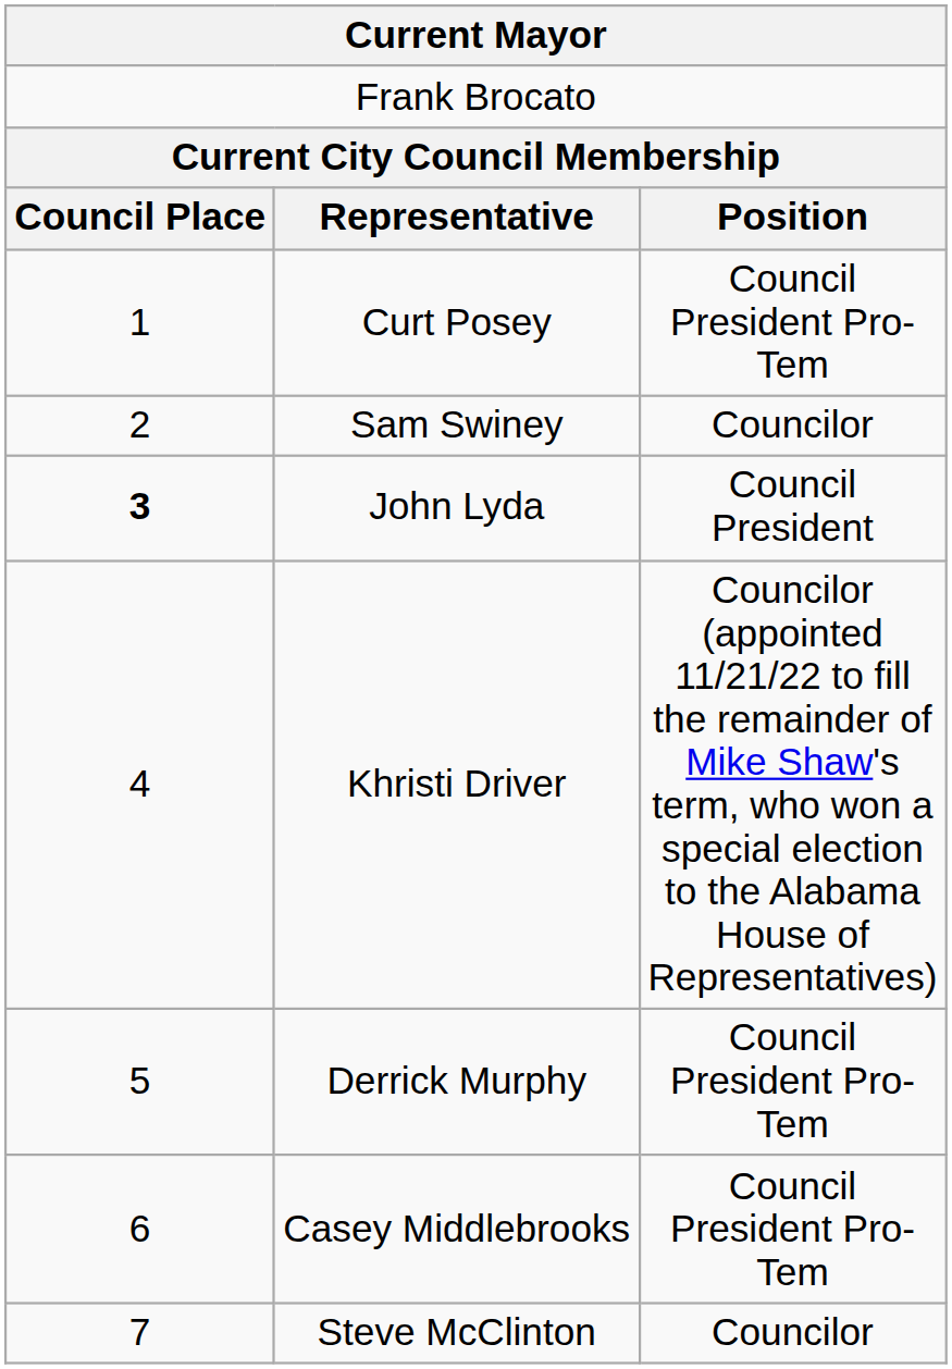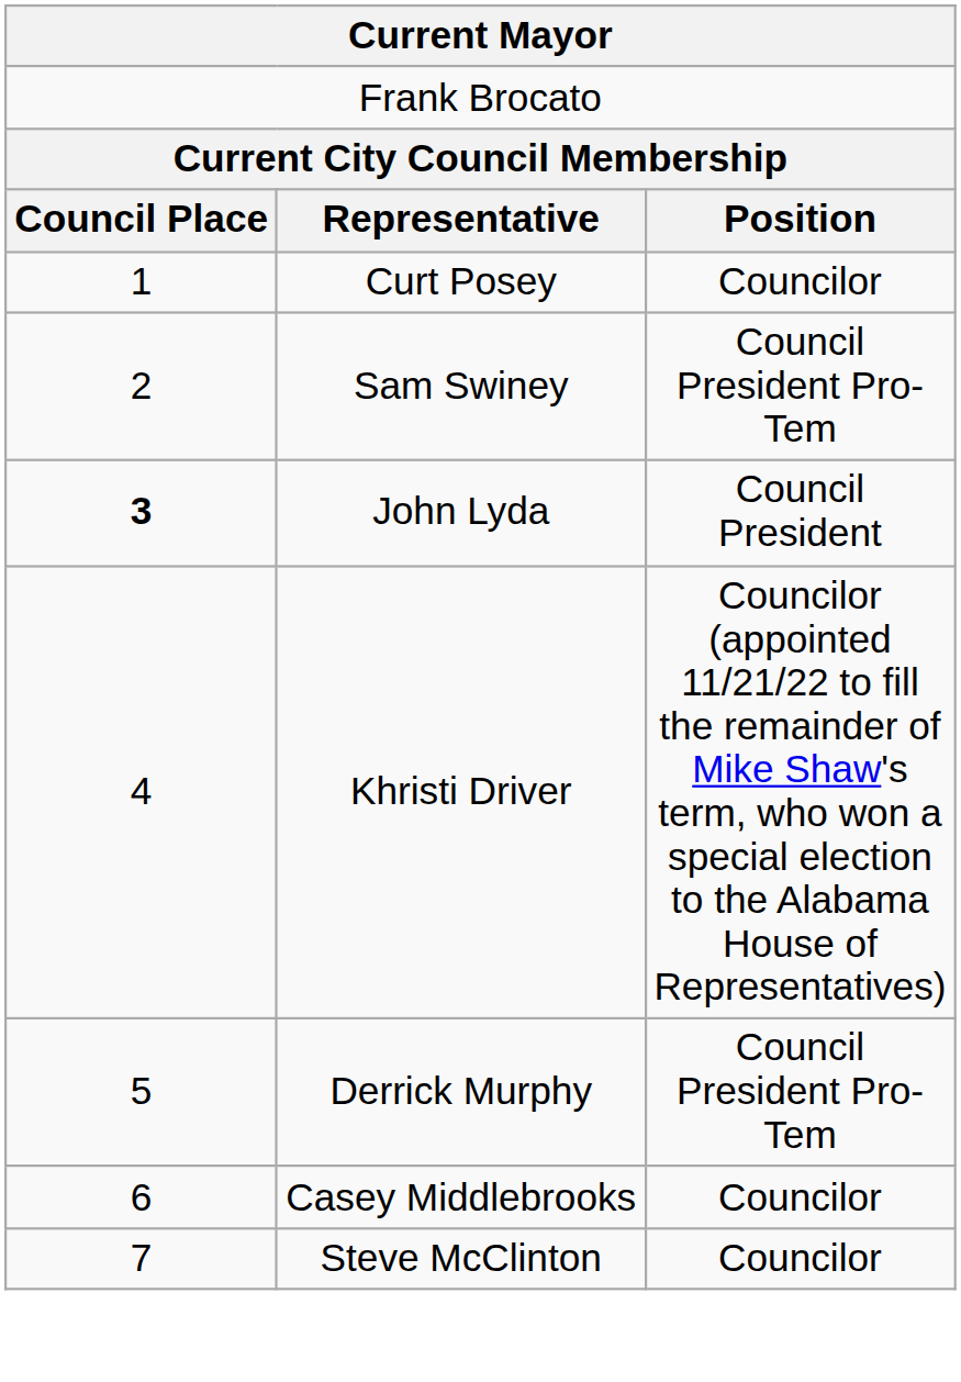 <table class="wikitable" style="margin: 1em auto 1em auto; text-align: center">
 <tr>
 <th colspan=3>Current Mayor</th>
 </tr>
 <tr>
 <td ! colspan=3>Frank Brocato</td>
 </tr>
 <tr>
 <th colspan=3>Current City Council Membership</th>
 </tr>
 <tr>
 <th>Council Place</th>
 <th>Representative</th>
 <th style="width:120px">Position</th>
 </tr>
 <tr>
 <td>1</td>
 <td>Curt Posey</td>
-<td>Council President Pro-Tem</td>
+<td>Councilor</td>
 </tr>
 <tr>
 <td>2</td>
 <td>Sam Swiney</td>
-<td>Councilor</td>
+<td>Council President Pro-Tem</td>
 </tr>
 <tr>
 <td><strong>3</strong></td>
 <td>John Lyda</td>
 <td>Council President</td>
 </tr>
 <tr>
 <td>4</td>
 <td>Khristi Driver</td>
 <td>Councilor (appointed 11/21/22 to fill the remainder of <a href='#'>Mike Shaw</a>'s term, who won a special election to the Alabama House of Representatives)</td>
 </tr>
 <tr>
 <td>5</td>
 <td>Derrick Murphy</td>
 <td>Council President Pro-Tem</td>
 </tr>
 <tr>
 <td>6</td>
 <td>Casey Middlebrooks</td>
-<td>Council President Pro-Tem</td>
+<td>Councilor</td>
 </tr>
 <tr>
 <td>7</td>
 <td>Steve McClinton</td>
 <td>Councilor</td>
 </tr>
 </table>
